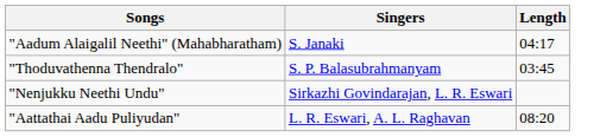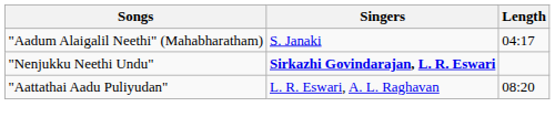 <table class="wikitable" style="font-size:95%;">
 <tr>
 <th>Songs</th>
 <th>Singers</th>
 <th>Length</th>
 </tr>
 <tr>
 <td>"Aadum Alaigalil Neethi" (Mahabharatham)</td>
 <td><a href='#'>S. Janaki</a></td>
 <td>04:17</td>
 </tr>
 <tr>
-<td>"Thoduvathenna Thendralo"</td>
-<td><a href='#'>S. P. Balasubrahmanyam</a></td>
-<td>03:45</td>
-</tr>
-<tr>
 <td>"Nenjukku Neethi Undu"</td>
-<td><a href='#'>Sirkazhi Govindarajan</a>, <a href='#'>L. R. Eswari</a></td>
+<td><strong><a href='#'>Sirkazhi Govindarajan</a>, <a href='#'>L. R. Eswari</a></strong></td>
 <td></td>
 </tr>
 <tr>
 <td>"Aattathai Aadu Puliyudan"</td>
 <td><a href='#'>L. R. Eswari</a>, <a href='#'>A. L. Raghavan</a></td>
 <td>08:20</td>
 </tr>
 </table>
